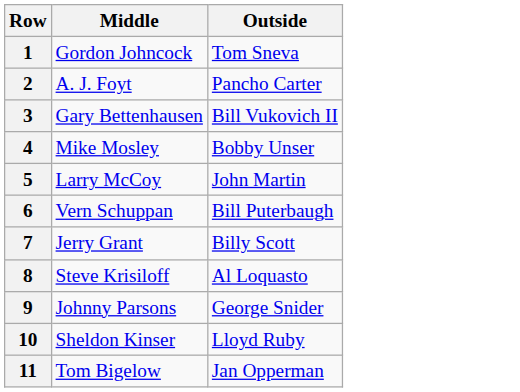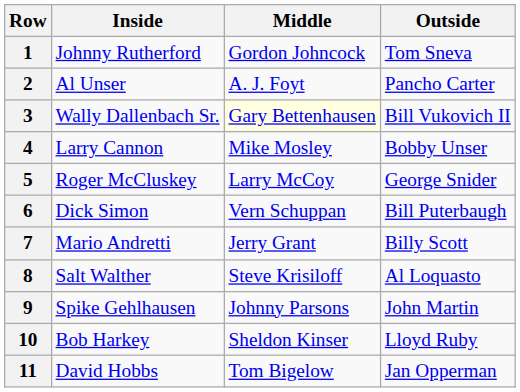 <table class="wikitable" style="font-size: 95%;">
 <tr>
 <th>Row</th>
+<th>Inside</th>
 <th>Middle</th>
 <th>Outside</th>
 </tr>
 <tr>
 <th>1</th>
+<td> <a href='#'>Johnny Rutherford</a> <strong></strong></td>
 <td> <a href='#'>Gordon Johncock</a> <strong></strong></td>
 <td> <a href='#'>Tom Sneva</a></td>
 </tr>
 <tr>
 <th>2</th>
+<td> <a href='#'>Al Unser</a> <strong></strong></td>
 <td> <a href='#'>A. J. Foyt</a> <strong></strong></td>
 <td> <a href='#'>Pancho Carter</a></td>
 </tr>
 <tr>
 <th>3</th>
-<td> <a href='#'>Gary Bettenhausen</a></td>
+<td> <a href='#'>Wally Dallenbach Sr.</a></td>
+<td style="background: lightyellow;"> <a href='#'>Gary Bettenhausen</a></td>
 <td> <a href='#'>Bill Vukovich II</a></td>
 </tr>
 <tr>
 <th>4</th>
+<td> <a href='#'>Larry Cannon</a></td>
 <td> <a href='#'>Mike Mosley</a></td>
 <td> <a href='#'>Bobby Unser</a> <strong></strong></td>
 </tr>
 <tr>
 <th>5</th>
+<td> <a href='#'>Roger McCluskey</a></td>
 <td> <a href='#'>Larry McCoy</a></td>
-<td> <a href='#'>John Martin</a></td>
+<td> <a href='#'>George Snider</a></td>
 </tr>
 <tr>
 <th>6</th>
+<td> <a href='#'>Dick Simon</a></td>
 <td> <a href='#'>Vern Schuppan</a> <strong></strong></td>
 <td> <a href='#'>Bill Puterbaugh</a></td>
 </tr>
 <tr>
 <th>7</th>
+<td> <a href='#'>Mario Andretti</a> <strong></strong></td>
 <td> <a href='#'>Jerry Grant</a></td>
 <td> <a href='#'>Billy Scott</a> <strong></strong></td>
 </tr>
 <tr>
 <th>8</th>
+<td> <a href='#'>Salt Walther</a></td>
 <td> <a href='#'>Steve Krisiloff</a></td>
 <td> <a href='#'>Al Loquasto</a> <strong></strong></td>
 </tr>
 <tr>
 <th>9</th>
+<td> <a href='#'>Spike Gehlhausen</a> <strong></strong></td>
 <td> <a href='#'>Johnny Parsons</a></td>
-<td> <a href='#'>George Snider</a></td>
+<td> <a href='#'>John Martin</a></td>
 </tr>
 <tr>
 <th>10</th>
+<td> <a href='#'>Bob Harkey</a></td>
 <td> <a href='#'>Sheldon Kinser</a></td>
 <td> <a href='#'>Lloyd Ruby</a></td>
 </tr>
 <tr>
 <th>11</th>
+<td> <a href='#'>David Hobbs</a></td>
 <td> <a href='#'>Tom Bigelow</a></td>
 <td> <a href='#'>Jan Opperman</a></td>
 </tr>
 </table>
